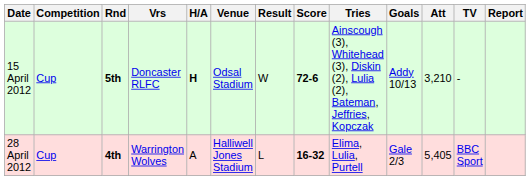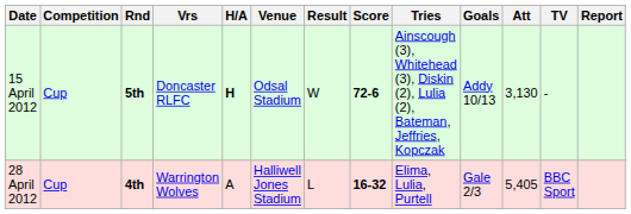 <table class="wikitable" style="font-size:85%;" width="100%">
 <tr>
 <th>Date</th>
 <th>Competition</th>
 <th>Rnd</th>
 <th>Vrs</th>
 <th>H/A</th>
 <th>Venue</th>
 <th>Result</th>
 <th>Score</th>
 <th>Tries</th>
 <th>Goals</th>
 <th>Att</th>
 <th>TV</th>
 <th>Report</th>
 </tr>
 <tr style="background:#ddffdd;" width=20|>
 <td>15 April 2012</td>
 <td><a href='#'>Cup</a></td>
 <td><strong>5th</strong></td>
 <td><a href='#'>Doncaster RLFC</a></td>
 <td><strong>H</strong></td>
 <td><a href='#'>Odsal Stadium</a></td>
 <td>W</td>
 <td><strong>72-6</strong></td>
 <td><a href='#'>Ainscough</a> (3), <a href='#'>Whitehead</a> (3), <a href='#'>Diskin</a> (2), <a href='#'>Lulia</a> (2), <a href='#'>Bateman</a>, <a href='#'>Jeffries</a>, <a href='#'>Kopczak</a></td>
 <td><a href='#'>Addy</a> 10/13</td>
-<td>3,210</td>
+<td>3,130</td>
 <td>-</td>
 <td></td>
 </tr>
 <tr style="background:#ffdddd;" width=20|>
 <td>28 April 2012</td>
 <td><a href='#'>Cup</a></td>
 <td><strong>4th</strong></td>
 <td><a href='#'>Warrington Wolves</a></td>
 <td>A</td>
 <td><a href='#'>Halliwell Jones Stadium</a></td>
 <td>L</td>
 <td><strong>16-32</strong></td>
 <td><a href='#'>Elima</a>, <a href='#'>Lulia</a>, <a href='#'>Purtell</a></td>
 <td><a href='#'>Gale</a> 2/3</td>
 <td>5,405</td>
 <td><a href='#'>BBC Sport</a></td>
 <td></td>
 </tr>
 </table>
